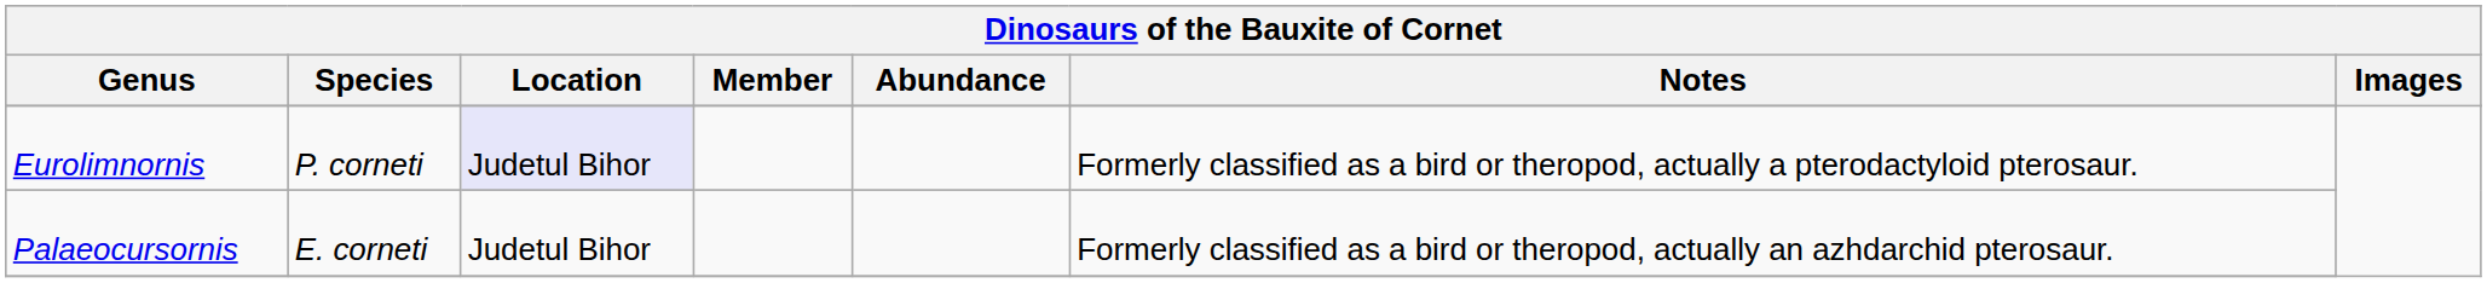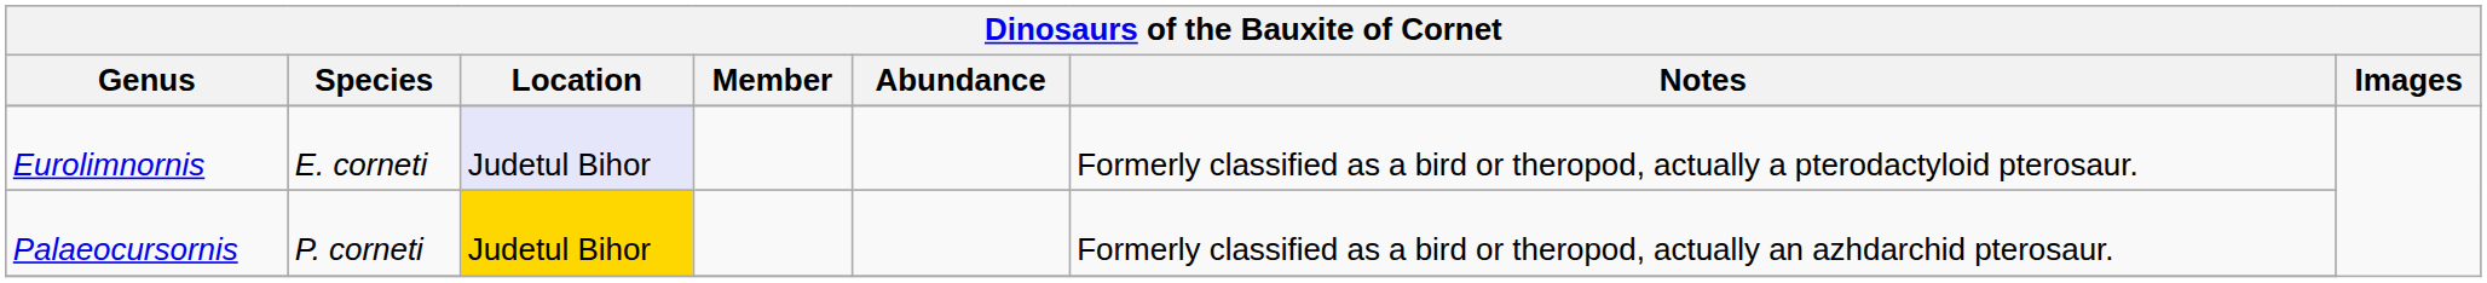 <table class="wikitable" align="center" width="100%">
 <tr>
 <th colspan="7" align="center"><strong><a href='#'>Dinosaurs</a> of the Bauxite of Cornet</strong></th>
 </tr>
 <tr>
 <th>Genus</th>
 <th>Species</th>
 <th>Location</th>
 <th>Member</th>
 <th>Abundance</th>
 <th>Notes</th>
 <th>Images</th>
 </tr>
 <tr>
 </tr>
 <tr>
 <td><br><em><a href='#'>Eurolimnornis</a></em></td>
-<td><br><em>P. corneti</em></td>
+<td><br><em>E. corneti</em></td>
 <td style="background: lavender;"><br>Judetul Bihor</td>
 <td></td>
 <td></td>
 <td><br>Formerly classified as a bird or theropod, actually a pterodactyloid pterosaur.</td>
 </tr>
 <tr>
 <td><br><em><a href='#'>Palaeocursornis</a></em></td>
-<td><br><em>E. corneti</em></td>
-<td><br>Judetul Bihor</td>
+<td><br><em>P. corneti</em></td>
+<td style="background: gold;"><br>Judetul Bihor</td>
 <td></td>
 <td></td>
 <td><br>Formerly classified as a bird or theropod, actually an azhdarchid pterosaur.</td>
 </tr>
 <tr>
 </tr>
 </table>
